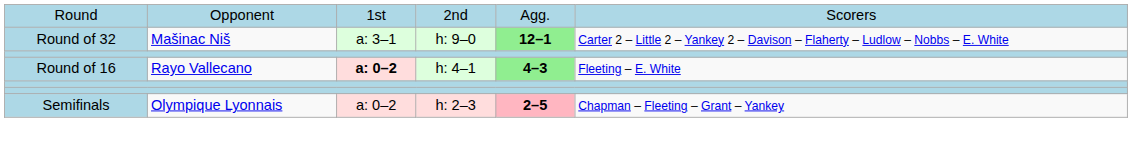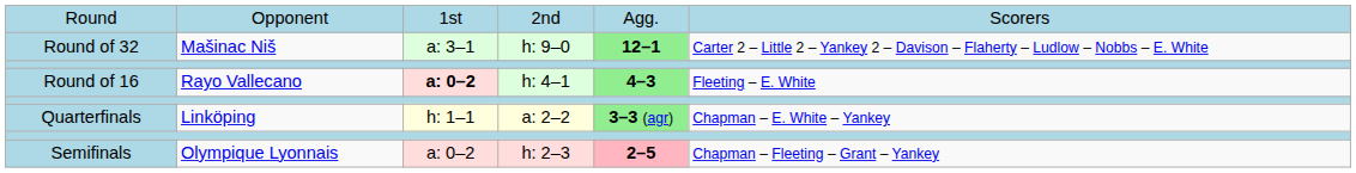 <table class="wikitable" style="text-align:center">
 <tr bgcolor=lightblue>
 <td width=150px>Round</td>
 <td width=200px>Opponent</td>
 <td width=80px>1st</td>
 <td width=80px>2nd</td>
 <td width=80px>Agg.</td>
 <td width=600px>Scorers</td>
 </tr>
 <tr>
 <td bgcolor=lightblue>Round of 32</td>
 <td align=left> <a href='#'>Mašinac Niš</a></td>
 <td bgcolor="#ddffdd">a: 3–1</td>
 <td bgcolor="#ddffdd">h: 9–0</td>
 <td bgcolor=lightgreen><strong>12–1</strong></td>
 <td align=left><small><a href='#'>Carter</a> 2 – <a href='#'>Little</a> 2 – <a href='#'>Yankey</a> 2 – <a href='#'>Davison</a> – <a href='#'>Flaherty</a> – <a href='#'>Ludlow</a> – <a href='#'>Nobbs</a> – <a href='#'>E. White</a></small></td>
 </tr>
 <tr bgcolor=lightblue>
 <td colspan=6></td>
 </tr>
 <tr>
 <td bgcolor=lightblue>Round of 16</td>
 <td align=left> <a href='#'>Rayo Vallecano</a></td>
 <td bgcolor="#ffdddd"><strong>a: 0–2</strong></td>
 <td bgcolor="#ddffdd">h: 4–1</td>
 <td bgcolor=lightgreen><strong>4–3</strong></td>
 <td align=left><small><a href='#'>Fleeting</a> – <a href='#'>E. White</a></small></td>
 </tr>
 <tr bgcolor=lightblue>
 <td colspan=6></td>
 </tr>
+<tr>
+<td bgcolor=lightblue>Quarterfinals</td>
+<td align=left> <a href='#'>Linköping</a></td>
+<td bgcolor="#ffffdd">h: 1–1</td>
+<td bgcolor="#ffffdd">a: 2–2</td>
+<td bgcolor=lightgreen><strong>3–3</strong> <small>(<a href='#'>agr</a>)</small></td>
+<td align=left><small><a href='#'>Chapman</a> – <a href='#'>E. White</a> – <a href='#'>Yankey</a></small></td>
+</tr>
 <tr bgcolor=lightblue>
 <td colspan=6></td>
 </tr>
 <tr>
 <td bgcolor=lightblue>Semifinals</td>
 <td align=left> <a href='#'>Olympique Lyonnais</a></td>
 <td bgcolor="#ffdddd">a: 0–2</td>
 <td bgcolor="#ffdddd">h: 2–3</td>
 <td bgcolor=lightpink><strong>2–5</strong></td>
 <td align=left><small><a href='#'>Chapman</a> – <a href='#'>Fleeting</a> – <a href='#'>Grant</a> – <a href='#'>Yankey</a></small></td>
 </tr>
 </table>
